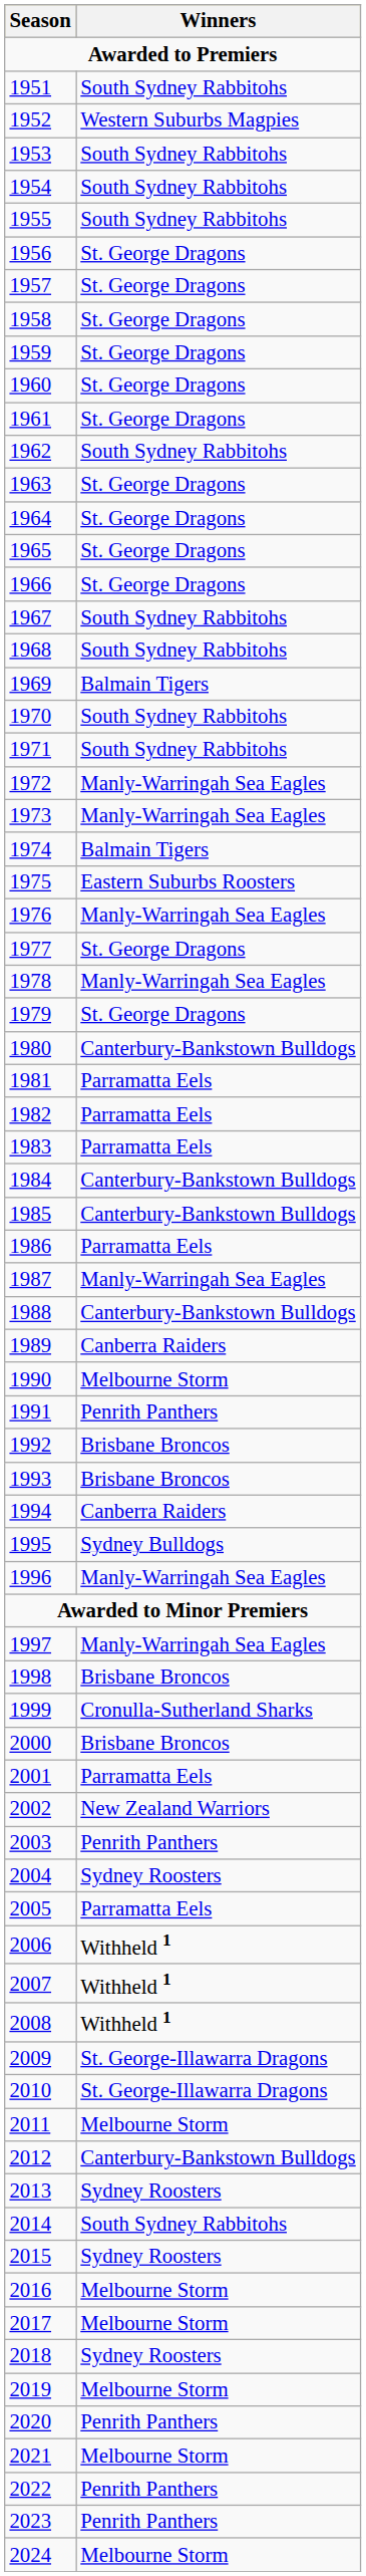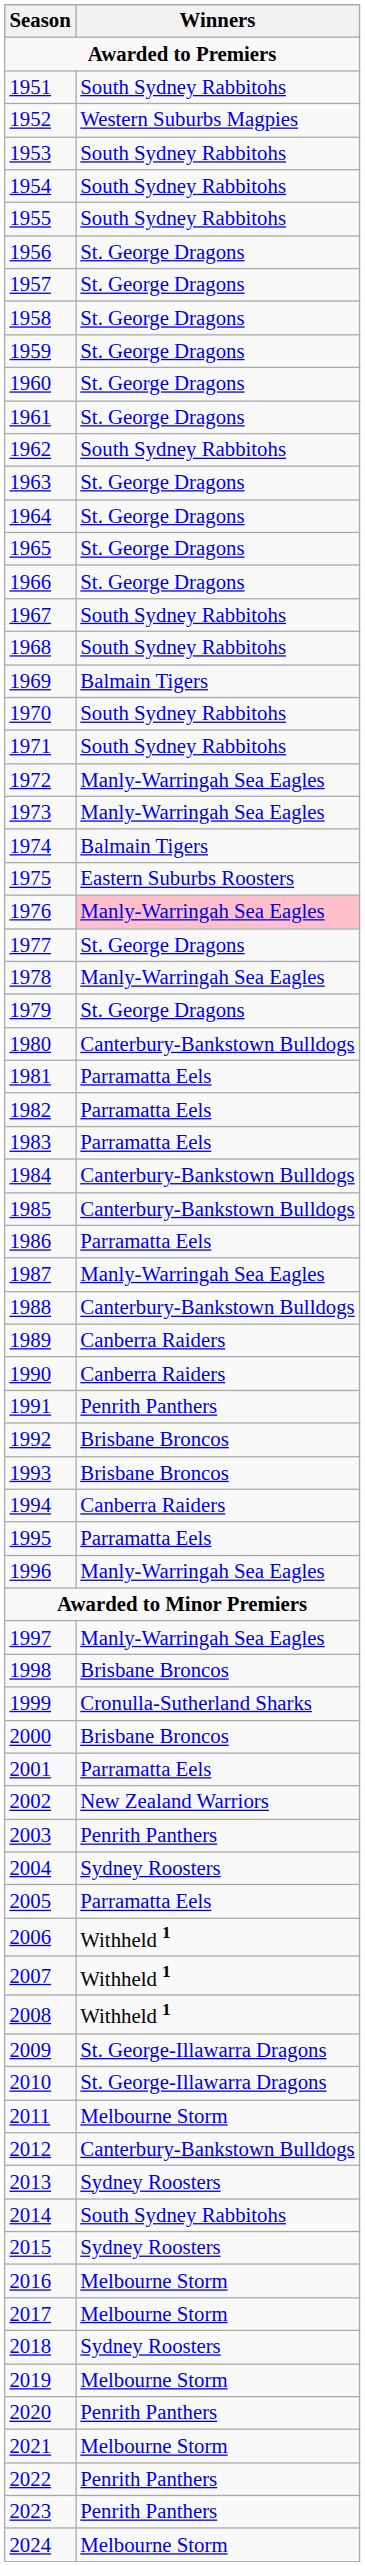 <table class="wikitable">
 <tr style="background:#bdb76b;">
 <th>Season</th>
 <th>Winners</th>
 </tr>
 <tr>
 <td colspan=2 align=center><strong>Awarded to Premiers</strong></td>
 </tr>
 <tr>
 <td><a href='#'>1951</a></td>
 <td> <a href='#'>South Sydney Rabbitohs</a></td>
 </tr>
 <tr>
 <td><a href='#'>1952</a></td>
 <td> <a href='#'>Western Suburbs Magpies</a></td>
 </tr>
 <tr>
 <td><a href='#'>1953</a></td>
 <td> <a href='#'>South Sydney Rabbitohs</a></td>
 </tr>
 <tr>
 <td><a href='#'>1954</a></td>
 <td> <a href='#'>South Sydney Rabbitohs</a></td>
 </tr>
 <tr>
 <td><a href='#'>1955</a></td>
 <td> <a href='#'>South Sydney Rabbitohs</a></td>
 </tr>
 <tr>
 <td><a href='#'>1956</a></td>
 <td> <a href='#'>St. George Dragons</a></td>
 </tr>
 <tr>
 <td><a href='#'>1957</a></td>
 <td> <a href='#'>St. George Dragons</a></td>
 </tr>
 <tr>
 <td><a href='#'>1958</a></td>
 <td> <a href='#'>St. George Dragons</a></td>
 </tr>
 <tr>
 <td><a href='#'>1959</a></td>
 <td> <a href='#'>St. George Dragons</a></td>
 </tr>
 <tr>
 <td><a href='#'>1960</a></td>
 <td> <a href='#'>St. George Dragons</a></td>
 </tr>
 <tr>
 <td><a href='#'>1961</a></td>
 <td> <a href='#'>St. George Dragons</a></td>
 </tr>
 <tr>
 <td><a href='#'>1962</a></td>
 <td> <a href='#'>South Sydney Rabbitohs</a></td>
 </tr>
 <tr>
 <td><a href='#'>1963</a></td>
 <td> <a href='#'>St. George Dragons</a></td>
 </tr>
 <tr>
 <td><a href='#'>1964</a></td>
 <td> <a href='#'>St. George Dragons</a></td>
 </tr>
 <tr>
 <td><a href='#'>1965</a></td>
 <td> <a href='#'>St. George Dragons</a></td>
 </tr>
 <tr>
 <td><a href='#'>1966</a></td>
 <td> <a href='#'>St. George Dragons</a></td>
 </tr>
 <tr>
 <td><a href='#'>1967</a></td>
 <td> <a href='#'>South Sydney Rabbitohs</a></td>
 </tr>
 <tr>
 <td><a href='#'>1968</a></td>
 <td> <a href='#'>South Sydney Rabbitohs</a></td>
 </tr>
 <tr>
 <td><a href='#'>1969</a></td>
 <td> <a href='#'>Balmain Tigers</a></td>
 </tr>
 <tr>
 <td><a href='#'>1970</a></td>
 <td> <a href='#'>South Sydney Rabbitohs</a></td>
 </tr>
 <tr>
 <td><a href='#'>1971</a></td>
 <td> <a href='#'>South Sydney Rabbitohs</a></td>
 </tr>
 <tr>
 <td><a href='#'>1972</a></td>
 <td> <a href='#'>Manly-Warringah Sea Eagles</a></td>
 </tr>
 <tr>
 <td><a href='#'>1973</a></td>
 <td> <a href='#'>Manly-Warringah Sea Eagles</a></td>
 </tr>
 <tr>
 <td><a href='#'>1974</a></td>
 <td> <a href='#'>Balmain Tigers</a></td>
 </tr>
 <tr>
 <td><a href='#'>1975</a></td>
 <td> <a href='#'>Eastern Suburbs Roosters</a></td>
 </tr>
 <tr>
 <td><a href='#'>1976</a></td>
-<td> <a href='#'>Manly-Warringah Sea Eagles</a></td>
+<td style="background: pink;"> <a href='#'>Manly-Warringah Sea Eagles</a></td>
 </tr>
 <tr>
 <td><a href='#'>1977</a></td>
 <td> <a href='#'>St. George Dragons</a></td>
 </tr>
 <tr>
 <td><a href='#'>1978</a></td>
 <td> <a href='#'>Manly-Warringah Sea Eagles</a></td>
 </tr>
 <tr>
 <td><a href='#'>1979</a></td>
 <td> <a href='#'>St. George Dragons</a></td>
 </tr>
 <tr>
 <td><a href='#'>1980</a></td>
 <td> <a href='#'>Canterbury-Bankstown Bulldogs</a></td>
 </tr>
 <tr>
 <td><a href='#'>1981</a></td>
 <td> <a href='#'>Parramatta Eels</a></td>
 </tr>
 <tr>
 <td><a href='#'>1982</a></td>
 <td> <a href='#'>Parramatta Eels</a></td>
 </tr>
 <tr>
 <td><a href='#'>1983</a></td>
 <td> <a href='#'>Parramatta Eels</a></td>
 </tr>
 <tr>
 <td><a href='#'>1984</a></td>
 <td> <a href='#'>Canterbury-Bankstown Bulldogs</a></td>
 </tr>
 <tr>
 <td><a href='#'>1985</a></td>
 <td> <a href='#'>Canterbury-Bankstown Bulldogs</a></td>
 </tr>
 <tr>
 <td><a href='#'>1986</a></td>
 <td> <a href='#'>Parramatta Eels</a></td>
 </tr>
 <tr>
 <td><a href='#'>1987</a></td>
 <td> <a href='#'>Manly-Warringah Sea Eagles</a></td>
 </tr>
 <tr>
 <td><a href='#'>1988</a></td>
 <td> <a href='#'>Canterbury-Bankstown Bulldogs</a></td>
 </tr>
 <tr>
 <td><a href='#'>1989</a></td>
 <td> <a href='#'>Canberra Raiders</a></td>
 </tr>
 <tr>
 <td><a href='#'>1990</a></td>
-<td> <a href='#'>Melbourne Storm</a></td>
+<td> <a href='#'>Canberra Raiders</a></td>
 </tr>
 <tr>
 <td><a href='#'>1991</a></td>
 <td> <a href='#'>Penrith Panthers</a></td>
 </tr>
 <tr>
 <td><a href='#'>1992</a></td>
 <td> <a href='#'>Brisbane Broncos</a></td>
 </tr>
 <tr>
 <td><a href='#'>1993</a></td>
 <td> <a href='#'>Brisbane Broncos</a></td>
 </tr>
 <tr>
 <td><a href='#'>1994</a></td>
 <td> <a href='#'>Canberra Raiders</a></td>
 </tr>
 <tr>
 <td><a href='#'>1995</a></td>
-<td> <a href='#'>Sydney Bulldogs</a></td>
+<td> <a href='#'>Parramatta Eels</a></td>
 </tr>
 <tr>
 <td><a href='#'>1996</a></td>
 <td> <a href='#'>Manly-Warringah Sea Eagles</a></td>
 </tr>
 <tr>
 <td colspan=2 align=center><strong>Awarded to Minor Premiers</strong></td>
 </tr>
 <tr>
 <td><a href='#'>1997</a></td>
 <td> <a href='#'>Manly-Warringah Sea Eagles</a></td>
 </tr>
 <tr>
 <td><a href='#'>1998</a></td>
 <td> <a href='#'>Brisbane Broncos</a></td>
 </tr>
 <tr>
 <td><a href='#'>1999</a></td>
 <td> <a href='#'>Cronulla-Sutherland Sharks</a></td>
 </tr>
 <tr>
 <td><a href='#'>2000</a></td>
 <td> <a href='#'>Brisbane Broncos</a></td>
 </tr>
 <tr>
 <td><a href='#'>2001</a></td>
 <td> <a href='#'>Parramatta Eels</a></td>
 </tr>
 <tr>
 <td><a href='#'>2002</a></td>
 <td> <a href='#'>New Zealand Warriors</a></td>
 </tr>
 <tr>
 <td><a href='#'>2003</a></td>
 <td> <a href='#'>Penrith Panthers</a></td>
 </tr>
 <tr>
 <td><a href='#'>2004</a></td>
 <td> <a href='#'>Sydney Roosters</a></td>
 </tr>
 <tr>
 <td><a href='#'>2005</a></td>
 <td> <a href='#'>Parramatta Eels</a></td>
 </tr>
 <tr>
 <td><a href='#'>2006</a></td>
 <td>Withheld <sup><strong>1</strong></sup></td>
 </tr>
 <tr>
 <td><a href='#'>2007</a></td>
 <td>Withheld <sup><strong>1</strong></sup></td>
 </tr>
 <tr>
 <td><a href='#'>2008</a></td>
 <td>Withheld <sup><strong>1</strong></sup></td>
 </tr>
 <tr>
 <td><a href='#'>2009</a></td>
 <td> <a href='#'>St. George-Illawarra Dragons</a></td>
 </tr>
 <tr>
 <td><a href='#'>2010</a></td>
 <td> <a href='#'>St. George-Illawarra Dragons</a></td>
 </tr>
 <tr>
 <td><a href='#'>2011</a></td>
 <td> <a href='#'>Melbourne Storm</a></td>
 </tr>
 <tr>
 <td><a href='#'>2012</a></td>
 <td> <a href='#'>Canterbury-Bankstown Bulldogs</a></td>
 </tr>
 <tr>
 <td><a href='#'>2013</a></td>
 <td> <a href='#'>Sydney Roosters</a></td>
 </tr>
 <tr>
 <td><a href='#'>2014</a></td>
 <td> <a href='#'>South Sydney Rabbitohs</a></td>
 </tr>
 <tr>
 <td><a href='#'>2015</a></td>
 <td> <a href='#'>Sydney Roosters</a></td>
 </tr>
 <tr>
 <td><a href='#'>2016</a></td>
 <td> <a href='#'>Melbourne Storm</a></td>
 </tr>
 <tr>
 <td><a href='#'>2017</a></td>
 <td> <a href='#'>Melbourne Storm</a></td>
 </tr>
 <tr>
 <td><a href='#'>2018</a></td>
 <td> <a href='#'>Sydney Roosters</a></td>
 </tr>
 <tr>
 <td><a href='#'>2019</a></td>
 <td> <a href='#'>Melbourne Storm</a></td>
 </tr>
 <tr>
 <td><a href='#'>2020</a></td>
 <td> <a href='#'>Penrith Panthers</a></td>
 </tr>
 <tr>
 <td><a href='#'>2021</a></td>
 <td> <a href='#'>Melbourne Storm</a></td>
 </tr>
 <tr>
 <td><a href='#'>2022</a></td>
 <td> <a href='#'>Penrith Panthers</a></td>
 </tr>
 <tr>
 <td><a href='#'>2023</a></td>
 <td> <a href='#'>Penrith Panthers</a></td>
 </tr>
 <tr>
 <td><a href='#'>2024</a></td>
 <td> <a href='#'>Melbourne Storm</a></td>
 </tr>
 </table>
